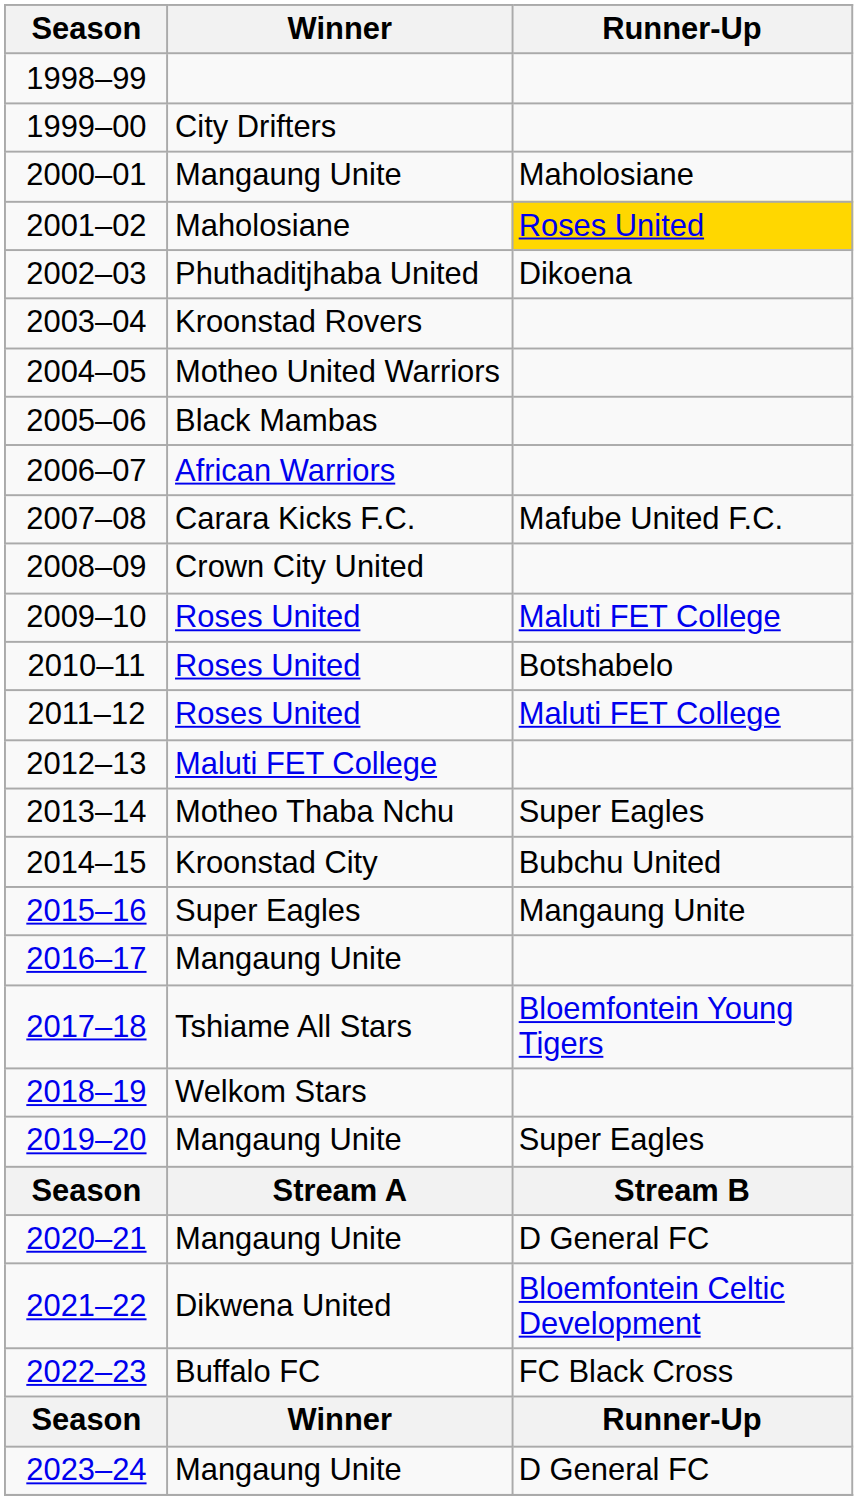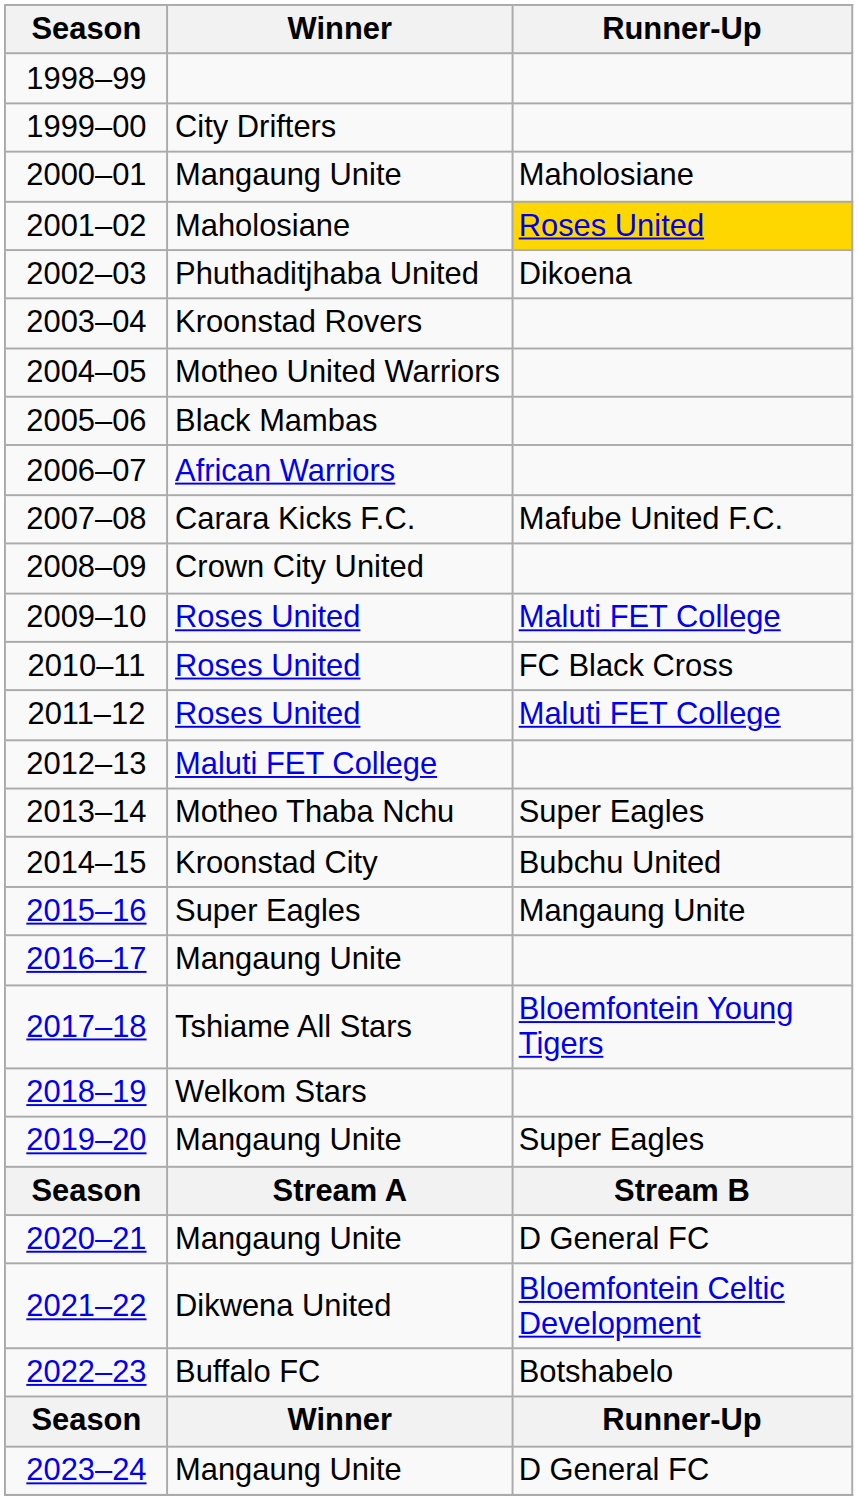 <table class="wikitable" width="440px";>
 <tr>
 <th width="80px">Season</th>
 <th width="180px">Winner</th>
 <th width="180px">Runner-Up</th>
 </tr>
 <tr>
 <td align="center">1998–99</td>
 <td></td>
 <td></td>
 </tr>
 <tr>
 <td align="center">1999–00</td>
 <td>City Drifters</td>
 <td></td>
 </tr>
 <tr>
 <td align="center">2000–01</td>
 <td>Mangaung Unite</td>
 <td>Maholosiane</td>
 </tr>
 <tr>
 <td align="center">2001–02</td>
 <td>Maholosiane</td>
 <td style="background: gold;"><a href='#'>Roses United</a></td>
 </tr>
 <tr>
 <td align="center">2002–03</td>
 <td>Phuthaditjhaba United</td>
 <td>Dikoena</td>
 </tr>
 <tr>
 <td align="center">2003–04</td>
 <td>Kroonstad Rovers</td>
 <td></td>
 </tr>
 <tr>
 <td align="center">2004–05</td>
 <td>Motheo United Warriors</td>
 <td></td>
 </tr>
 <tr>
 <td align="center">2005–06</td>
 <td>Black Mambas</td>
 <td></td>
 </tr>
 <tr>
 <td align="center">2006–07</td>
 <td><a href='#'>African Warriors</a></td>
 <td></td>
 </tr>
 <tr>
 <td align="center">2007–08</td>
 <td>Carara Kicks F.C.</td>
 <td>Mafube United F.C.</td>
 </tr>
 <tr>
 <td align="center">2008–09</td>
 <td>Crown City United</td>
 <td></td>
 </tr>
 <tr>
 <td align="center">2009–10</td>
 <td><a href='#'>Roses United</a></td>
 <td><a href='#'>Maluti FET College</a></td>
 </tr>
 <tr>
 <td align="center">2010–11</td>
 <td><a href='#'>Roses United</a></td>
-<td>Botshabelo</td>
+<td>FC Black Cross</td>
 </tr>
 <tr>
 <td align="center">2011–12</td>
 <td><a href='#'>Roses United</a></td>
 <td><a href='#'>Maluti FET College</a></td>
 </tr>
 <tr>
 <td align="center">2012–13</td>
 <td><a href='#'>Maluti FET College</a></td>
 <td></td>
 </tr>
 <tr>
 <td align="center">2013–14</td>
 <td>Motheo Thaba Nchu</td>
 <td>Super Eagles</td>
 </tr>
 <tr>
 <td align="center">2014–15</td>
 <td>Kroonstad City</td>
 <td>Bubchu United</td>
 </tr>
 <tr>
 <td align="center"><a href='#'>2015–16</a></td>
 <td>Super Eagles</td>
 <td>Mangaung Unite</td>
 </tr>
 <tr>
 <td align="center"><a href='#'>2016–17</a></td>
 <td>Mangaung Unite</td>
 </tr>
 <tr>
 <td align="center"><a href='#'>2017–18</a></td>
 <td>Tshiame All Stars</td>
 <td><a href='#'>Bloemfontein Young Tigers</a></td>
 </tr>
 <tr>
 <td align="center"><a href='#'>2018–19</a></td>
 <td>Welkom Stars</td>
 </tr>
 <tr>
 <td align="center"><a href='#'>2019–20</a></td>
 <td>Mangaung Unite</td>
 <td>Super Eagles</td>
 </tr>
 <tr>
 <th>Season</th>
 <th>Stream A</th>
 <th>Stream B</th>
 </tr>
 <tr>
 <td align="center"><a href='#'>2020–21</a></td>
 <td>Mangaung Unite</td>
 <td>D General FC</td>
 </tr>
 <tr>
 <td align="center"><a href='#'>2021–22</a></td>
 <td>Dikwena United</td>
 <td><a href='#'>Bloemfontein Celtic Development</a></td>
 </tr>
 <tr>
 <td align="center"><a href='#'>2022–23</a></td>
 <td>Buffalo FC</td>
-<td>FC Black Cross</td>
+<td>Botshabelo</td>
 </tr>
 <tr>
 <th width="80px">Season</th>
 <th width="180px">Winner</th>
 <th width="180px">Runner-Up</th>
 </tr>
 <tr>
 <td align="center"><a href='#'>2023–24</a></td>
 <td>Mangaung Unite</td>
 <td>D General FC</td>
 </tr>
 <tr>
 </tr>
 </table>
